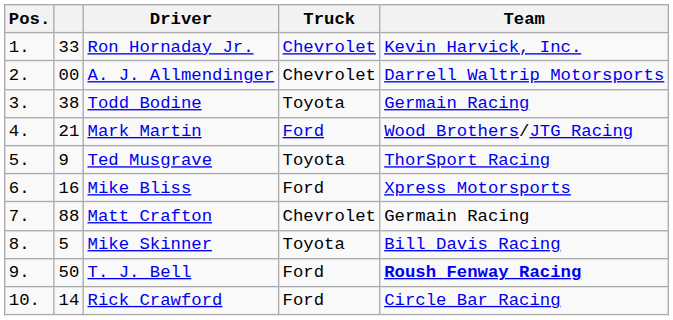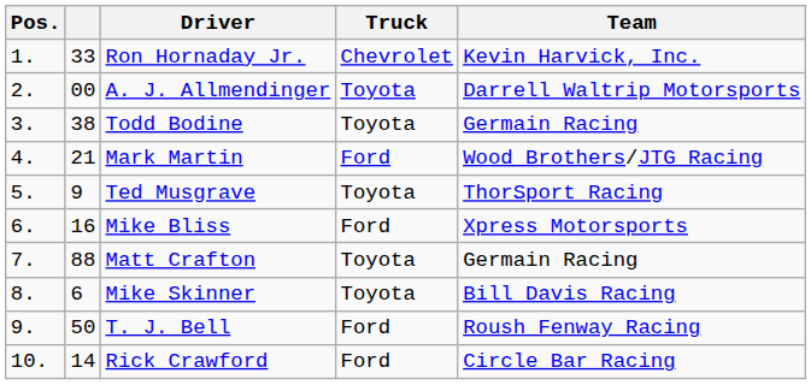 <table class="wikitable">
 <tr>
 <th>Pos.</th>
 <th></th>
 <th>Driver</th>
 <th>Truck</th>
 <th>Team</th>
 </tr>
 <tr>
 <td>1.</td>
 <td>33</td>
 <td><a href='#'>Ron Hornaday Jr.</a></td>
 <td><a href='#'>Chevrolet</a></td>
 <td><a href='#'>Kevin Harvick, Inc.</a></td>
 </tr>
 <tr>
 <td>2.</td>
 <td>00</td>
 <td><a href='#'>A. J. Allmendinger</a></td>
-<td>Chevrolet</td>
+<td><a href='#'>Toyota</a></td>
 <td><a href='#'>Darrell Waltrip Motorsports</a></td>
 </tr>
 <tr>
 <td>3.</td>
 <td>38</td>
 <td><a href='#'>Todd Bodine</a></td>
 <td>Toyota</td>
 <td><a href='#'>Germain Racing</a></td>
 </tr>
 <tr>
 <td>4.</td>
 <td>21</td>
 <td><a href='#'>Mark Martin</a></td>
 <td><a href='#'>Ford</a></td>
 <td><a href='#'>Wood Brothers</a>/<a href='#'>JTG Racing</a></td>
 </tr>
 <tr>
 <td>5.</td>
 <td>9</td>
 <td><a href='#'>Ted Musgrave</a></td>
 <td>Toyota</td>
 <td><a href='#'>ThorSport Racing</a></td>
 </tr>
 <tr>
 <td>6.</td>
 <td>16</td>
 <td><a href='#'>Mike Bliss</a></td>
 <td>Ford</td>
 <td><a href='#'>Xpress Motorsports</a></td>
 </tr>
 <tr>
 <td>7.</td>
 <td>88</td>
 <td><a href='#'>Matt Crafton</a></td>
-<td>Chevrolet</td>
+<td>Toyota</td>
 <td>Germain Racing</td>
 </tr>
 <tr>
 <td>8.</td>
-<td>5</td>
+<td>6</td>
 <td><a href='#'>Mike Skinner</a></td>
 <td>Toyota</td>
 <td><a href='#'>Bill Davis Racing</a></td>
 </tr>
 <tr>
 <td>9.</td>
 <td>50</td>
 <td><a href='#'>T. J. Bell</a></td>
 <td>Ford</td>
-<td><strong><a href='#'>Roush Fenway Racing</a></strong></td>
+<td><a href='#'>Roush Fenway Racing</a></td>
 </tr>
 <tr>
 <td>10.</td>
 <td>14</td>
 <td><a href='#'>Rick Crawford</a></td>
 <td>Ford</td>
 <td><a href='#'>Circle Bar Racing</a></td>
 </tr>
 </table>
